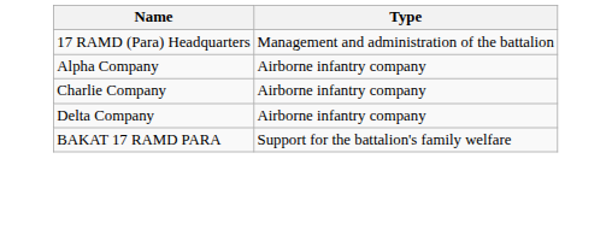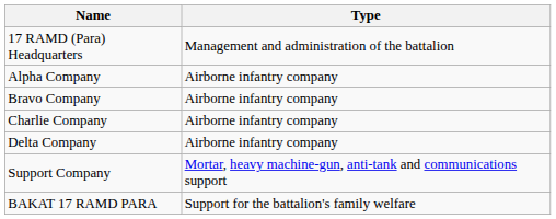 <table class="wikitable" style="margin-left: auto; margin-right: auto; border: none;">
 <tr>
 <th>Name</th>
 <th>Type</th>
 </tr>
 <tr>
 <td>17 RAMD (Para) Headquarters</td>
 <td>Management and administration of the battalion</td>
 </tr>
 <tr>
 <td>Alpha Company</td>
 <td>Airborne infantry company</td>
 </tr>
 <tr>
+<td>Bravo Company</td>
+<td>Airborne infantry company</td>
+</tr>
+<tr>
 <td>Charlie Company</td>
 <td>Airborne infantry company</td>
 </tr>
 <tr>
 <td>Delta Company</td>
 <td>Airborne infantry company</td>
 </tr>
 <tr>
+<td>Support Company</td>
+<td><a href='#'>Mortar</a>, <a href='#'>heavy machine-gun</a>, <a href='#'>anti-tank</a> and <a href='#'>communications</a> support</td>
+</tr>
+<tr>
 <td>BAKAT 17 RAMD PARA</td>
 <td>Support for the battalion's family welfare</td>
 </tr>
 </table>
